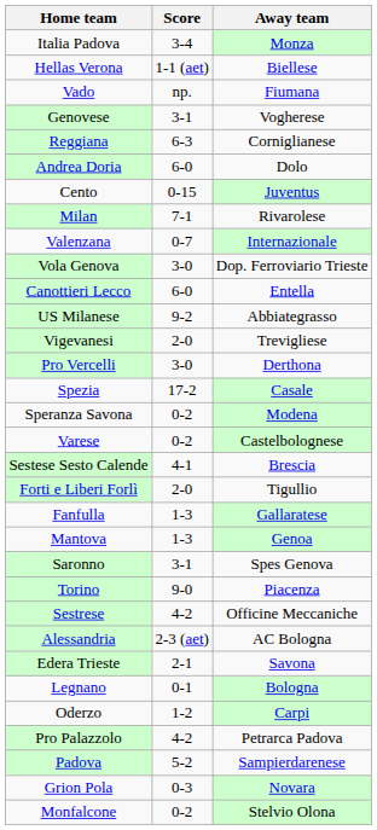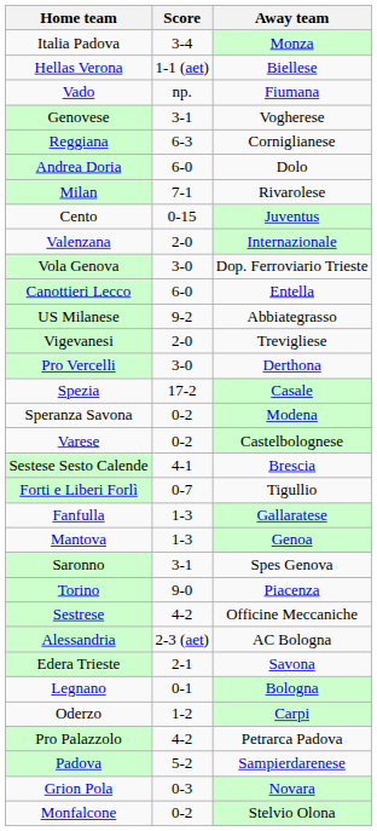 <table class="wikitable" style="text-align: center">
 <tr>
 <th>Home team</th>
 <th>Score</th>
 <th>Away team</th>
 </tr>
 <tr>
 <td>Italia Padova</td>
 <td>3-4</td>
 <td bgcolor="ccffcc"><a href='#'>Monza</a></td>
 </tr>
 <tr>
 <td><a href='#'>Hellas Verona</a></td>
 <td>1-1 (<a href='#'>aet</a>)</td>
 <td><a href='#'>Biellese</a></td>
 </tr>
 <tr>
 <td><a href='#'>Vado</a></td>
 <td>np.</td>
 <td><a href='#'>Fiumana</a></td>
 </tr>
 <tr>
 <td bgcolor="ccffcc">Genovese</td>
 <td>3-1</td>
 <td>Vogherese</td>
 </tr>
 <tr>
 <td bgcolor="ccffcc"><a href='#'>Reggiana</a></td>
 <td>6-3</td>
 <td>Corniglianese</td>
 </tr>
 <tr>
 <td bgcolor="ccffcc"><a href='#'>Andrea Doria</a></td>
 <td>6-0</td>
 <td>Dolo</td>
 </tr>
 <tr>
+<td bgcolor="ccffcc"><a href='#'>Milan</a></td>
+<td>7-1</td>
+<td>Rivarolese</td>
+</tr>
+<tr>
 <td>Cento</td>
 <td>0-15</td>
 <td bgcolor="ccffcc"><a href='#'>Juventus</a></td>
 </tr>
 <tr>
-<td bgcolor="ccffcc"><a href='#'>Milan</a></td>
-<td>7-1</td>
-<td>Rivarolese</td>
-</tr>
-<tr>
 <td><a href='#'>Valenzana</a></td>
-<td>0-7</td>
+<td>2-0 </td>
 <td bgcolor="ccffcc"><a href='#'>Internazionale</a></td>
 </tr>
 <tr>
 <td bgcolor="ccffcc">Vola Genova</td>
 <td>3-0</td>
 <td>Dop. Ferroviario Trieste</td>
 </tr>
 <tr>
 <td bgcolor="ccffcc"><a href='#'>Canottieri Lecco</a></td>
 <td>6-0</td>
 <td><a href='#'>Entella</a></td>
 </tr>
 <tr>
 <td bgcolor="ccffcc">US Milanese</td>
 <td>9-2</td>
 <td>Abbiategrasso</td>
 </tr>
 <tr>
 <td bgcolor="ccffcc">Vigevanesi</td>
 <td>2-0</td>
 <td>Trevigliese</td>
 </tr>
 <tr>
 <td bgcolor="ccffcc"><a href='#'>Pro Vercelli</a></td>
 <td>3-0</td>
 <td><a href='#'>Derthona</a></td>
 </tr>
 <tr>
 <td><a href='#'>Spezia</a></td>
 <td>17-2</td>
 <td bgcolor="ccffcc"><a href='#'>Casale</a></td>
 </tr>
 <tr>
 <td>Speranza Savona</td>
 <td>0-2</td>
 <td bgcolor="ccffcc"><a href='#'>Modena</a></td>
 </tr>
 <tr>
 <td><a href='#'>Varese</a></td>
 <td>0-2 </td>
 <td bgcolor="ccffcc">Castelbolognese</td>
 </tr>
 <tr>
 <td bgcolor="ccffcc">Sestese Sesto Calende</td>
 <td>4-1</td>
 <td><a href='#'>Brescia</a></td>
 </tr>
 <tr>
 <td bgcolor="ccffcc"><a href='#'>Forti e Liberi Forlì</a></td>
-<td>2-0 </td>
+<td>0-7</td>
 <td>Tigullio</td>
 </tr>
 <tr>
 <td><a href='#'>Fanfulla</a></td>
 <td>1-3</td>
 <td bgcolor="ccffcc"><a href='#'>Gallaratese</a></td>
 </tr>
 <tr>
 <td><a href='#'>Mantova</a></td>
 <td>1-3</td>
 <td bgcolor="ccffcc"><a href='#'>Genoa</a></td>
 </tr>
 <tr>
 <td bgcolor="ccffcc">Saronno</td>
 <td>3-1</td>
 <td>Spes Genova</td>
 </tr>
 <tr>
 <td bgcolor="ccffcc"><a href='#'>Torino</a></td>
 <td>9-0</td>
 <td><a href='#'>Piacenza</a></td>
 </tr>
 <tr>
 <td bgcolor="ccffcc"><a href='#'>Sestrese</a></td>
 <td>4-2</td>
 <td>Officine Meccaniche</td>
 </tr>
 <tr>
 <td bgcolor="ccffcc"><a href='#'>Alessandria</a></td>
 <td>2-3 (<a href='#'>aet</a>)</td>
 <td>AC Bologna</td>
 </tr>
 <tr>
 <td bgcolor="ccffcc">Edera Trieste</td>
 <td>2-1</td>
 <td><a href='#'>Savona</a></td>
 </tr>
 <tr>
 <td><a href='#'>Legnano</a></td>
 <td>0-1</td>
 <td bgcolor="ccffcc"><a href='#'>Bologna</a></td>
 </tr>
 <tr>
 <td>Oderzo</td>
 <td>1-2</td>
 <td bgcolor="ccffcc"><a href='#'>Carpi</a></td>
 </tr>
 <tr>
 <td bgcolor="ccffcc">Pro Palazzolo</td>
 <td>4-2</td>
 <td>Petrarca Padova</td>
 </tr>
 <tr>
 <td bgcolor="ccffcc"><a href='#'>Padova</a></td>
 <td>5-2</td>
 <td><a href='#'>Sampierdarenese</a></td>
 </tr>
 <tr>
 <td><a href='#'>Grion Pola</a></td>
 <td>0-3</td>
 <td bgcolor="ccffcc"><a href='#'>Novara</a></td>
 </tr>
 <tr>
 <td><a href='#'>Monfalcone</a></td>
 <td>0-2</td>
 <td bgcolor="ccffcc">Stelvio Olona</td>
 </tr>
 </table>
